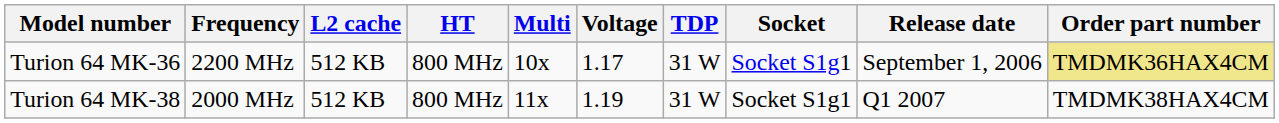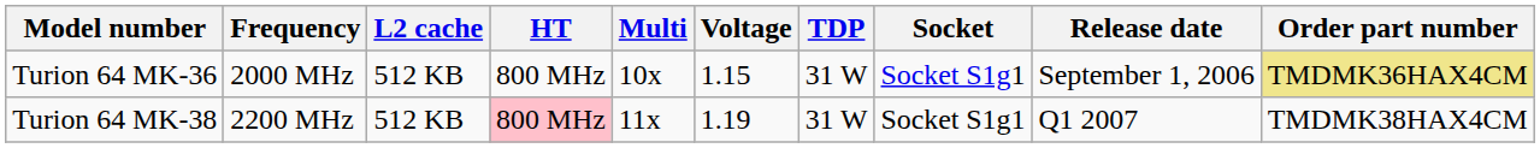 <table class="wikitable">
 <tr>
 <th>Model number</th>
 <th>Frequency</th>
 <th><a href='#'>L2 cache</a></th>
 <th><a href='#'>HT</a></th>
 <th><a href='#'>Multi</a></th>
 <th>Voltage</th>
 <th><a href='#'>TDP</a></th>
 <th>Socket</th>
 <th>Release date</th>
 <th>Order part number</th>
 </tr>
 <tr>
 <td>Turion 64 MK-36</td>
-<td>2200 MHz</td>
+<td>2000 MHz</td>
 <td>512 KB</td>
 <td>800 MHz</td>
 <td>10x</td>
-<td>1.17</td>
+<td>1.15</td>
 <td>31 W</td>
 <td><a href='#'>Socket S1g</a>1</td>
 <td>September 1, 2006</td>
 <td style="background: khaki;">TMDMK36HAX4CM</td>
 </tr>
 <tr>
 <td>Turion 64 MK-38</td>
-<td>2000 MHz</td>
+<td>2200 MHz</td>
 <td>512 KB</td>
-<td>800 MHz</td>
+<td style="background: pink;">800 MHz</td>
 <td>11x</td>
 <td>1.19</td>
 <td>31 W</td>
 <td>Socket S1g1</td>
 <td>Q1 2007</td>
 <td>TMDMK38HAX4CM</td>
 </tr>
 </table>
